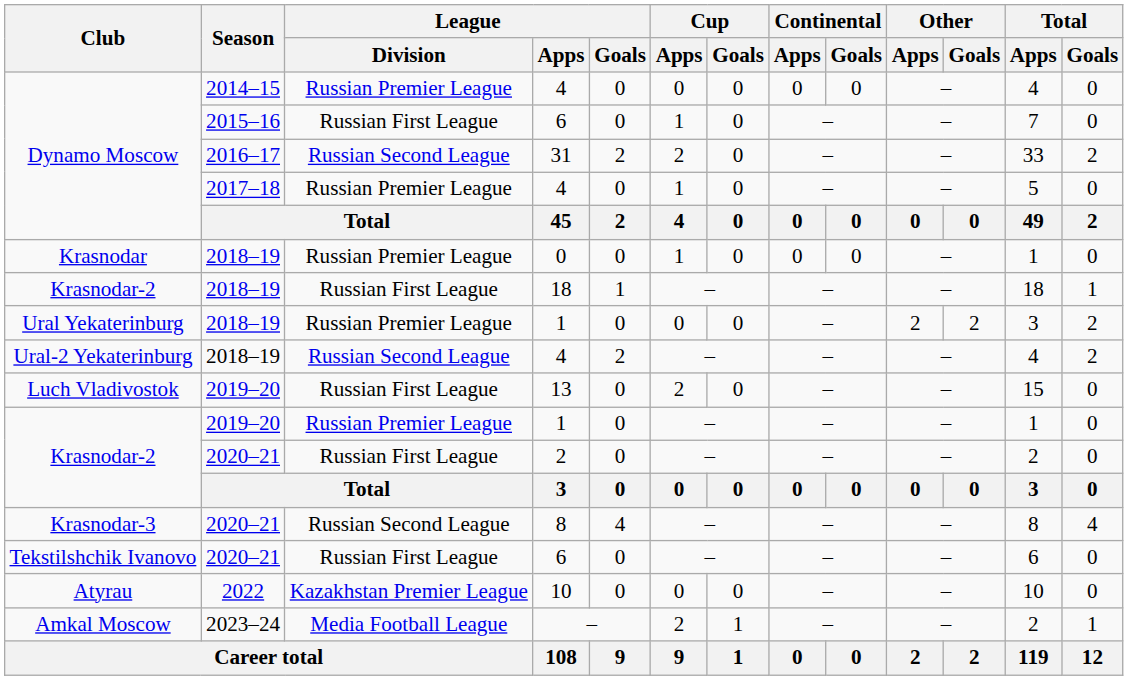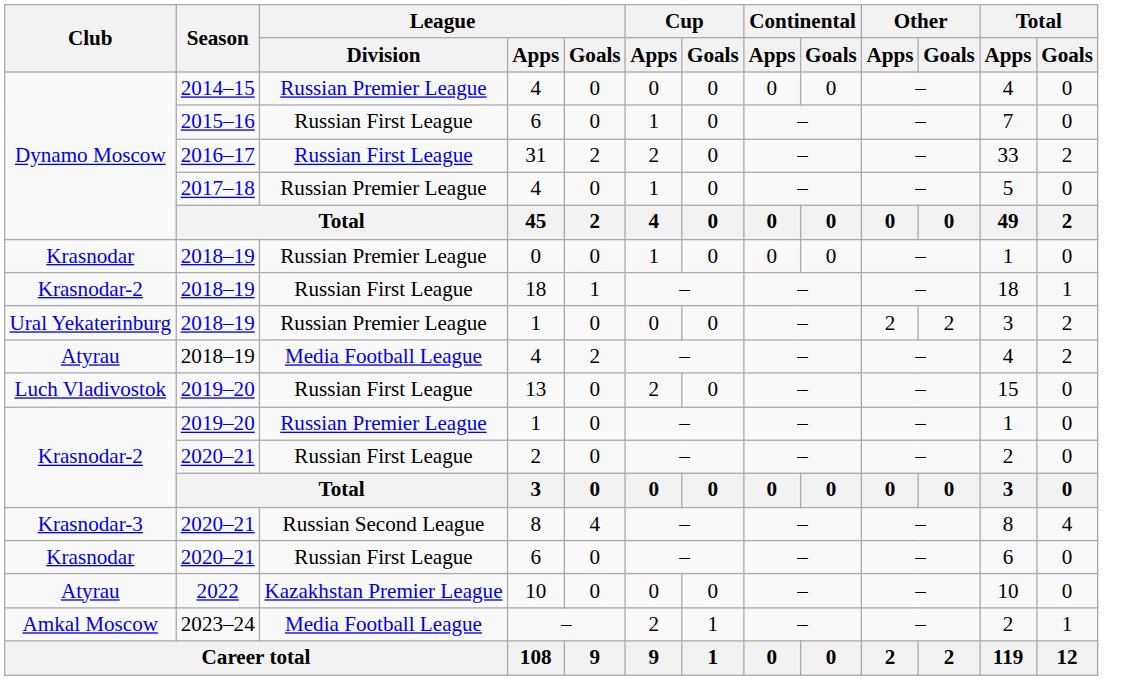 <table class="wikitable" style="text-align: center;">
 <tr>
 <th rowspan=2>Club</th>
 <th rowspan=2>Season</th>
 <th colspan=3>League</th>
 <th colspan=2>Cup</th>
 <th colspan=2>Continental</th>
 <th colspan=2>Other</th>
 <th colspan=2>Total</th>
 </tr>
 <tr>
 <th>Division</th>
 <th>Apps</th>
 <th>Goals</th>
 <th>Apps</th>
 <th>Goals</th>
 <th>Apps</th>
 <th>Goals</th>
 <th>Apps</th>
 <th>Goals</th>
 <th>Apps</th>
 <th>Goals</th>
 </tr>
 <tr>
 <td rowspan="5"><a href='#'>Dynamo Moscow</a></td>
 <td><a href='#'>2014–15</a></td>
 <td><a href='#'>Russian Premier League</a></td>
 <td>4</td>
 <td>0</td>
 <td>0</td>
 <td>0</td>
 <td>0</td>
 <td>0</td>
 <td colspan=2>–</td>
 <td>4</td>
 <td>0</td>
 </tr>
 <tr>
 <td><a href='#'>2015–16</a></td>
 <td>Russian First League</td>
 <td>6</td>
 <td>0</td>
 <td>1</td>
 <td>0</td>
 <td colspan=2>–</td>
 <td colspan=2>–</td>
 <td>7</td>
 <td>0</td>
 </tr>
 <tr>
 <td><a href='#'>2016–17</a></td>
-<td><a href='#'>Russian Second League</a></td>
+<td><a href='#'>Russian First League</a></td>
 <td>31</td>
 <td>2</td>
 <td>2</td>
 <td>0</td>
 <td colspan=2>–</td>
 <td colspan=2>–</td>
 <td>33</td>
 <td>2</td>
 </tr>
 <tr>
 <td><a href='#'>2017–18</a></td>
 <td>Russian Premier League</td>
 <td>4</td>
 <td>0</td>
 <td>1</td>
 <td>0</td>
 <td colspan=2>–</td>
 <td colspan=2>–</td>
 <td>5</td>
 <td>0</td>
 </tr>
 <tr>
 <th colspan=2>Total</th>
 <th>45</th>
 <th>2</th>
 <th>4</th>
 <th>0</th>
 <th>0</th>
 <th>0</th>
 <th>0</th>
 <th>0</th>
 <th>49</th>
 <th>2</th>
 </tr>
 <tr>
 <td><a href='#'>Krasnodar</a></td>
 <td><a href='#'>2018–19</a></td>
 <td>Russian Premier League</td>
 <td>0</td>
 <td>0</td>
 <td>1</td>
 <td>0</td>
 <td>0</td>
 <td>0</td>
 <td colspan=2>–</td>
 <td>1</td>
 <td>0</td>
 </tr>
 <tr>
 <td><a href='#'>Krasnodar-2</a></td>
 <td><a href='#'>2018–19</a></td>
 <td>Russian First League</td>
 <td>18</td>
 <td>1</td>
 <td colspan=2>–</td>
 <td colspan=2>–</td>
 <td colspan=2>–</td>
 <td>18</td>
 <td>1</td>
 </tr>
 <tr>
 <td><a href='#'>Ural Yekaterinburg</a></td>
 <td><a href='#'>2018–19</a></td>
 <td>Russian Premier League</td>
 <td>1</td>
 <td>0</td>
 <td>0</td>
 <td>0</td>
 <td colspan=2>–</td>
 <td>2</td>
 <td>2</td>
 <td>3</td>
 <td>2</td>
 </tr>
 <tr>
-<td><a href='#'>Ural-2 Yekaterinburg</a></td>
+<td><a href='#'>Atyrau</a></td>
 <td>2018–19</td>
-<td><a href='#'>Russian Second League</a></td>
+<td><a href='#'>Media Football League</a></td>
 <td>4</td>
 <td>2</td>
 <td colspan=2>–</td>
 <td colspan=2>–</td>
 <td colspan=2>–</td>
 <td>4</td>
 <td>2</td>
 </tr>
 <tr>
 <td><a href='#'>Luch Vladivostok</a></td>
 <td><a href='#'>2019–20</a></td>
 <td>Russian First League</td>
 <td>13</td>
 <td>0</td>
 <td>2</td>
 <td>0</td>
 <td colspan=2>–</td>
 <td colspan=2>–</td>
 <td>15</td>
 <td>0</td>
 </tr>
 <tr>
 <td rowspan="3"><a href='#'>Krasnodar-2</a></td>
 <td><a href='#'>2019–20</a></td>
 <td><a href='#'>Russian Premier League</a></td>
 <td>1</td>
 <td>0</td>
 <td colspan=2>–</td>
 <td colspan=2>–</td>
 <td colspan=2>–</td>
 <td>1</td>
 <td>0</td>
 </tr>
 <tr>
 <td><a href='#'>2020–21</a></td>
 <td>Russian First League</td>
 <td>2</td>
 <td>0</td>
 <td colspan=2>–</td>
 <td colspan=2>–</td>
 <td colspan=2>–</td>
 <td>2</td>
 <td>0</td>
 </tr>
 <tr>
 <th colspan=2>Total</th>
 <th>3</th>
 <th>0</th>
 <th>0</th>
 <th>0</th>
 <th>0</th>
 <th>0</th>
 <th>0</th>
 <th>0</th>
 <th>3</th>
 <th>0</th>
 </tr>
 <tr>
 <td><a href='#'>Krasnodar-3</a></td>
 <td><a href='#'>2020–21</a></td>
 <td>Russian Second League</td>
 <td>8</td>
 <td>4</td>
 <td colspan=2>–</td>
 <td colspan=2>–</td>
 <td colspan=2>–</td>
 <td>8</td>
 <td>4</td>
 </tr>
 <tr>
-<td><a href='#'>Tekstilshchik Ivanovo</a></td>
+<td><a href='#'>Krasnodar</a></td>
 <td><a href='#'>2020–21</a></td>
 <td>Russian First League</td>
 <td>6</td>
 <td>0</td>
 <td colspan=2>–</td>
 <td colspan=2>–</td>
 <td colspan=2>–</td>
 <td>6</td>
 <td>0</td>
 </tr>
 <tr>
 <td><a href='#'>Atyrau</a></td>
 <td><a href='#'>2022</a></td>
 <td><a href='#'>Kazakhstan Premier League</a></td>
 <td>10</td>
 <td>0</td>
 <td>0</td>
 <td>0</td>
 <td colspan=2>–</td>
 <td colspan=2>–</td>
 <td>10</td>
 <td>0</td>
 </tr>
 <tr>
 <td><a href='#'>Amkal Moscow</a></td>
 <td>2023–24</td>
 <td><a href='#'>Media Football League</a></td>
 <td colspan=2>–</td>
 <td>2</td>
 <td>1</td>
 <td colspan=2>–</td>
 <td colspan=2>–</td>
 <td>2</td>
 <td>1</td>
 </tr>
 <tr>
 <th colspan=3>Career total</th>
 <th>108</th>
 <th>9</th>
 <th>9</th>
 <th>1</th>
 <th>0</th>
 <th>0</th>
 <th>2</th>
 <th>2</th>
 <th>119</th>
 <th>12</th>
 </tr>
 </table>
